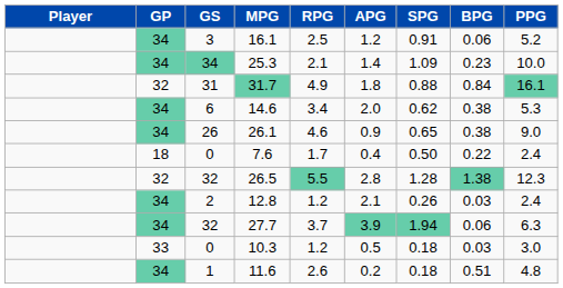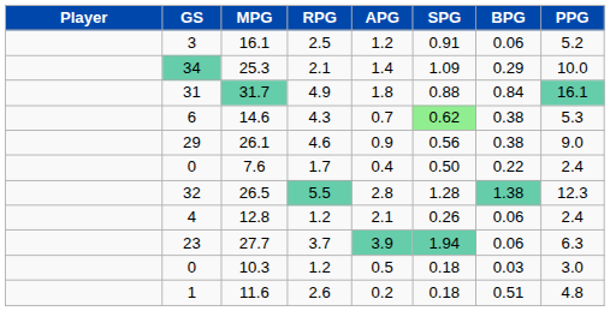 <table class="wikitable sortable" style="text-align:center;">
 <tr>
 <th style="background:#0047AB;color:white;" width="16%">Player</th>
-<th style="background:#0047AB;color:white;" width="6%">GP</th>
 <th style="background:#0047AB;color:white;" width="6%">GS</th>
 <th style="background:#0047AB;color:white;" width="6%">MPG</th>
 <th style="background:#0047AB;color:white;" width="6%">RPG</th>
 <th style="background:#0047AB;color:white;" width="5%">APG</th>
 <th style="background:#0047AB;color:white;" width="6%">SPG</th>
 <th style="background:#0047AB;color:white;" width="6%">BPG</th>
 <th style="background:#0047AB;color:white;" width="6%">PPG</th>
 </tr>
 <tr>
 <td></td>
-<td style="background:#66CDAA">34</td>
 <td>3</td>
 <td>16.1</td>
 <td>2.5</td>
 <td>1.2</td>
 <td>0.91</td>
 <td>0.06</td>
 <td>5.2</td>
 </tr>
 <tr>
 <td></td>
 <td style="background:#66CDAA">34</td>
-<td style="background:#66CDAA">34</td>
 <td>25.3</td>
 <td>2.1</td>
 <td>1.4</td>
 <td>1.09</td>
-<td>0.23</td>
+<td>0.29</td>
 <td>10.0</td>
 </tr>
 <tr>
 <td></td>
-<td>32</td>
 <td>31</td>
 <td style="background:#66CDAA">31.7</td>
 <td>4.9</td>
 <td>1.8</td>
 <td>0.88</td>
 <td>0.84</td>
 <td style="background:#66CDAA">16.1</td>
 </tr>
 <tr>
 <td></td>
-<td style="background:#66CDAA">34</td>
 <td>6</td>
 <td>14.6</td>
-<td>3.4</td>
-<td>2.0</td>
-<td>0.62</td>
+<td>4.3</td>
+<td>0.7</td>
+<td style="background: lightgreen;">0.62</td>
 <td>0.38</td>
 <td>5.3</td>
 </tr>
 <tr>
 <td></td>
-<td style="background:#66CDAA">34</td>
-<td>26</td>
+<td>29</td>
 <td>26.1</td>
 <td>4.6</td>
 <td>0.9</td>
-<td>0.65</td>
+<td>0.56</td>
 <td>0.38</td>
 <td>9.0</td>
 </tr>
 <tr>
 <td></td>
-<td>18</td>
 <td>0</td>
 <td>7.6</td>
 <td>1.7</td>
 <td>0.4</td>
 <td>0.50</td>
 <td>0.22</td>
 <td>2.4</td>
 </tr>
 <tr>
 <td></td>
 <td>32</td>
-<td>32</td>
 <td>26.5</td>
 <td style="background:#66CDAA">5.5</td>
 <td>2.8</td>
 <td>1.28</td>
 <td style="background:#66CDAA">1.38</td>
 <td>12.3</td>
 </tr>
 <tr>
 <td></td>
-<td style="background:#66CDAA">34</td>
-<td>2</td>
+<td>4</td>
 <td>12.8</td>
 <td>1.2</td>
 <td>2.1</td>
 <td>0.26</td>
-<td>0.03</td>
+<td>0.06</td>
 <td>2.4</td>
 </tr>
 <tr>
 <td></td>
-<td style="background:#66CDAA">34</td>
-<td>32</td>
+<td>23</td>
 <td>27.7</td>
 <td>3.7</td>
 <td style="background:#66CDAA">3.9</td>
 <td style="background:#66CDAA">1.94</td>
 <td>0.06</td>
 <td>6.3</td>
 </tr>
 <tr>
 <td></td>
-<td>33</td>
 <td>0</td>
 <td>10.3</td>
 <td>1.2</td>
 <td>0.5</td>
 <td>0.18</td>
 <td>0.03</td>
 <td>3.0</td>
 </tr>
 <tr>
 <td></td>
-<td style="background:#66CDAA">34</td>
 <td>1</td>
 <td>11.6</td>
 <td>2.6</td>
 <td>0.2</td>
 <td>0.18</td>
 <td>0.51</td>
 <td>4.8</td>
 </tr>
 </table>
